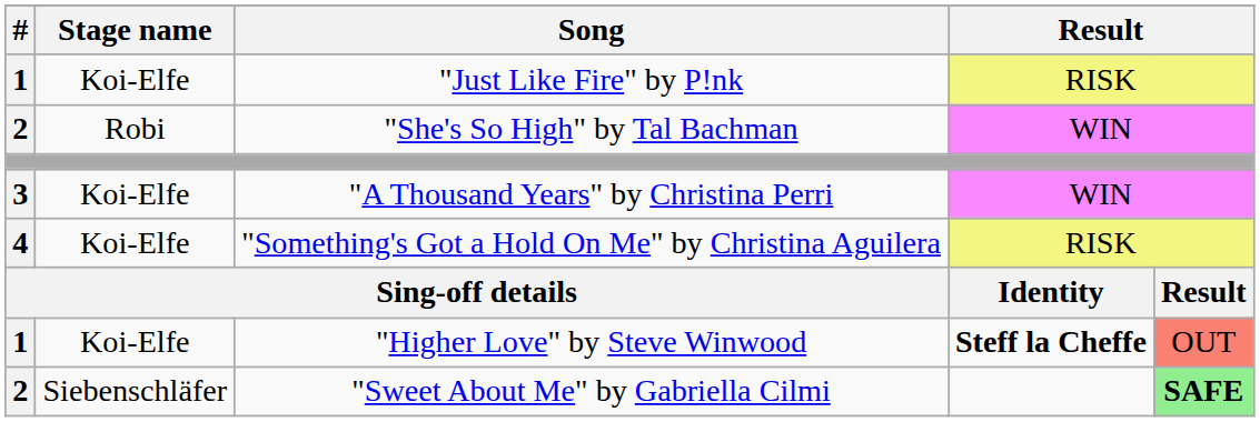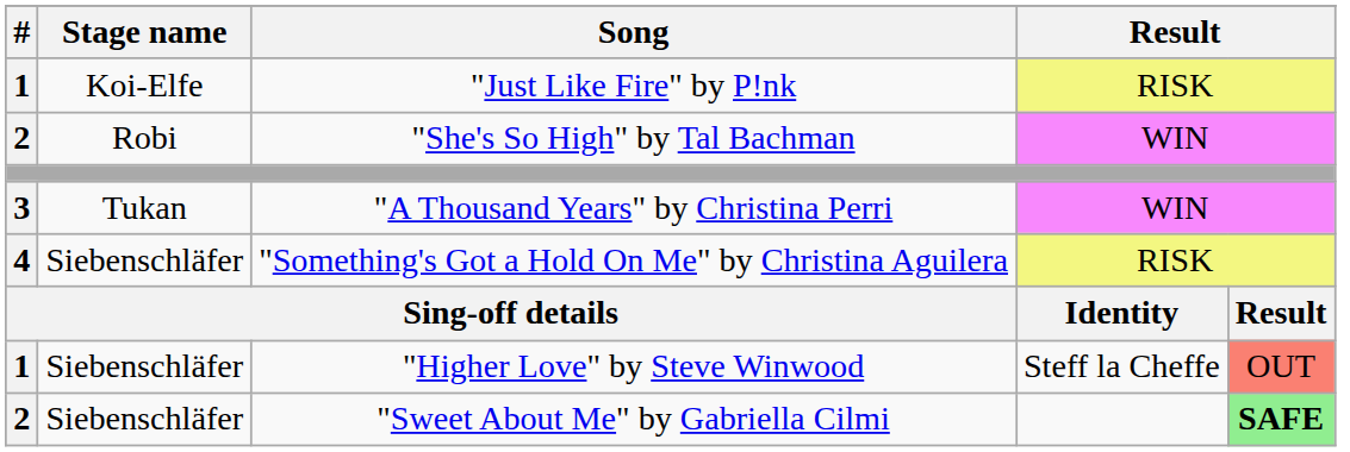 <table class="wikitable plainrowheaders" style="text-align: center">
 <tr>
 </tr>
 <tr>
 <th>#</th>
 <th>Stage name</th>
 <th>Song</th>
 <th colspan=2>Result</th>
 </tr>
 <tr>
 <th>1</th>
 <td>Koi-Elfe</td>
 <td>"<a href='#'>Just Like Fire</a>" by <a href='#'>P!nk</a></td>
 <td colspan="2" bgcolor="#F3F781">RISK</td>
 </tr>
 <tr>
 <th>2</th>
 <td>Robi</td>
 <td>"<a href='#'>She's So High</a>" by <a href='#'>Tal Bachman</a></td>
 <td colspan="2" bgcolor="F888FD">WIN</td>
 </tr>
 <tr>
 <td colspan="5" style="background:darkgray"></td>
 </tr>
 <tr>
 <th>3</th>
-<td>Koi-Elfe</td>
+<td>Tukan</td>
 <td>"<a href='#'>A Thousand Years</a>" by <a href='#'>Christina Perri</a></td>
 <td colspan="2" bgcolor="F888FD">WIN</td>
 </tr>
 <tr>
 <th>4</th>
-<td>Koi-Elfe</td>
+<td>Siebenschläfer</td>
 <td>"<a href='#'>Something's Got a Hold On Me</a>" by <a href='#'>Christina Aguilera</a></td>
 <td colspan=2 bgcolor="#F3F781">RISK</td>
 </tr>
 <tr>
 <th colspan="3">Sing-off details</th>
 <th>Identity</th>
 <th>Result</th>
 </tr>
 <tr>
 <th>1</th>
-<td>Koi-Elfe</td>
+<td>Siebenschläfer</td>
 <td>"<a href='#'>Higher Love</a>" by <a href='#'>Steve Winwood</a></td>
-<td><strong>Steff la Cheffe</strong></td>
+<td>Steff la Cheffe</td>
 <td bgcolor="salmon">OUT</td>
 </tr>
 <tr>
 <th>2</th>
 <td>Siebenschläfer</td>
 <td>"<a href='#'>Sweet About Me</a>" by <a href='#'>Gabriella Cilmi</a></td>
 <td></td>
 <td bgcolor="lightgreen"><strong>SAFE</strong></td>
 </tr>
 </table>
